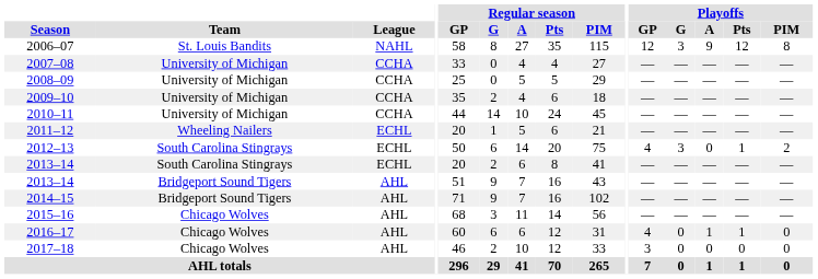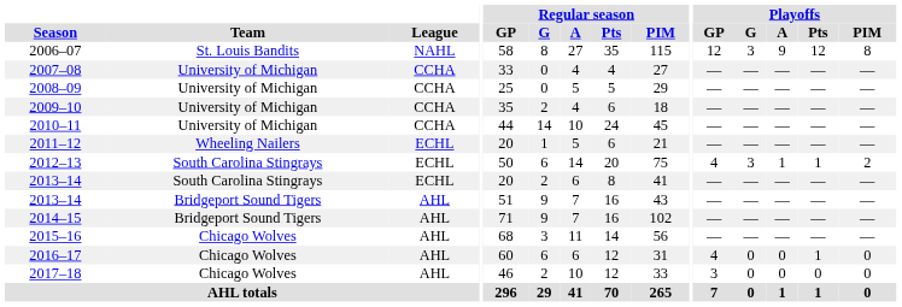 <table border="0" cellpadding="1" cellspacing="0" style="text-align:center; width:60em">
 <tr bgcolor="#e0e0e0">
 <th colspan="3"  bgcolor="#ffffff"></th>
 <th rowspan="99" bgcolor="#ffffff"></th>
 <th colspan="5"><a href='#'>Regular season</a></th>
 <th rowspan="99" bgcolor="#ffffff"></th>
 <th colspan="5"><a href='#'>Playoffs</a></th>
 </tr>
 <tr bgcolor="#e0e0e0">
 <th><a href='#'>Season</a></th>
 <th>Team</th>
 <th>League</th>
 <th>GP</th>
 <th><a href='#'>G</a></th>
 <th><a href='#'>A</a></th>
 <th><a href='#'>Pts</a></th>
 <th><a href='#'>PIM</a></th>
 <th>GP</th>
 <th>G</th>
 <th>A</th>
 <th>Pts</th>
 <th>PIM</th>
 </tr>
 <tr>
 <td>2006–07</td>
 <td><a href='#'>St. Louis Bandits</a></td>
 <td><a href='#'>NAHL</a></td>
 <td>58</td>
 <td>8</td>
 <td>27</td>
 <td>35</td>
 <td>115</td>
 <td>12</td>
 <td>3</td>
 <td>9</td>
 <td>12</td>
 <td>8</td>
 </tr>
 <tr bgcolor="#f0f0f0">
 <td><a href='#'>2007–08</a></td>
 <td><a href='#'>University of Michigan</a></td>
 <td><a href='#'>CCHA</a></td>
 <td>33</td>
 <td>0</td>
 <td>4</td>
 <td>4</td>
 <td>27</td>
 <td>—</td>
 <td>—</td>
 <td>—</td>
 <td>—</td>
 <td>—</td>
 </tr>
 <tr>
 <td><a href='#'>2008–09</a></td>
 <td>University of Michigan</td>
 <td>CCHA</td>
 <td>25</td>
 <td>0</td>
 <td>5</td>
 <td>5</td>
 <td>29</td>
 <td>—</td>
 <td>—</td>
 <td>—</td>
 <td>—</td>
 <td>—</td>
 </tr>
 <tr bgcolor="#f0f0f0">
 <td><a href='#'>2009–10</a></td>
 <td>University of Michigan</td>
 <td>CCHA</td>
 <td>35</td>
 <td>2</td>
 <td>4</td>
 <td>6</td>
 <td>18</td>
 <td>—</td>
 <td>—</td>
 <td>—</td>
 <td>—</td>
 <td>—</td>
 </tr>
 <tr>
 <td><a href='#'>2010–11</a></td>
 <td>University of Michigan</td>
 <td>CCHA</td>
 <td>44</td>
 <td>14</td>
 <td>10</td>
 <td>24</td>
 <td>45</td>
 <td>—</td>
 <td>—</td>
 <td>—</td>
 <td>—</td>
 <td>—</td>
 </tr>
 <tr bgcolor="#f0f0f0">
 <td><a href='#'>2011–12</a></td>
 <td><a href='#'>Wheeling Nailers</a></td>
 <td><a href='#'>ECHL</a></td>
 <td>20</td>
 <td>1</td>
 <td>5</td>
 <td>6</td>
 <td>21</td>
 <td>—</td>
 <td>—</td>
 <td>—</td>
 <td>—</td>
 <td>—</td>
 </tr>
 <tr>
 <td><a href='#'>2012–13</a></td>
 <td><a href='#'>South Carolina Stingrays</a></td>
 <td>ECHL</td>
 <td>50</td>
 <td>6</td>
 <td>14</td>
 <td>20</td>
 <td>75</td>
 <td>4</td>
 <td>3</td>
-<td>0</td>
+<td>1</td>
 <td>1</td>
 <td>2</td>
 </tr>
 <tr bgcolor="#f0f0f0">
 <td><a href='#'>2013–14</a></td>
 <td>South Carolina Stingrays</td>
 <td>ECHL</td>
 <td>20</td>
 <td>2</td>
 <td>6</td>
 <td>8</td>
 <td>41</td>
 <td>—</td>
 <td>—</td>
 <td>—</td>
 <td>—</td>
 <td>—</td>
 </tr>
 <tr>
 <td><a href='#'>2013–14</a></td>
 <td><a href='#'>Bridgeport Sound Tigers</a></td>
 <td><a href='#'>AHL</a></td>
 <td>51</td>
 <td>9</td>
 <td>7</td>
 <td>16</td>
 <td>43</td>
 <td>—</td>
 <td>—</td>
 <td>—</td>
 <td>—</td>
 <td>—</td>
 </tr>
 <tr bgcolor="#f0f0f0">
 <td><a href='#'>2014–15</a></td>
 <td>Bridgeport Sound Tigers</td>
 <td>AHL</td>
 <td>71</td>
 <td>9</td>
 <td>7</td>
 <td>16</td>
 <td>102</td>
 <td>—</td>
 <td>—</td>
 <td>—</td>
 <td>—</td>
 <td>—</td>
 </tr>
 <tr>
 <td><a href='#'>2015–16</a></td>
 <td><a href='#'>Chicago Wolves</a></td>
 <td>AHL</td>
 <td>68</td>
 <td>3</td>
 <td>11</td>
 <td>14</td>
 <td>56</td>
 <td>—</td>
 <td>—</td>
 <td>—</td>
 <td>—</td>
 <td>—</td>
 </tr>
 <tr bgcolor="#f0f0f0">
 <td><a href='#'>2016–17</a></td>
 <td>Chicago Wolves</td>
 <td>AHL</td>
 <td>60</td>
 <td>6</td>
 <td>6</td>
 <td>12</td>
 <td>31</td>
 <td>4</td>
 <td>0</td>
-<td>1</td>
+<td>0</td>
 <td>1</td>
 <td>0</td>
 </tr>
 <tr>
 <td><a href='#'>2017–18</a></td>
 <td>Chicago Wolves</td>
 <td>AHL</td>
 <td>46</td>
 <td>2</td>
 <td>10</td>
 <td>12</td>
 <td>33</td>
 <td>3</td>
 <td>0</td>
 <td>0</td>
 <td>0</td>
 <td>0</td>
 </tr>
 <tr bgcolor="#e0e0e0">
 <th colspan="3">AHL totals</th>
 <th>296</th>
 <th>29</th>
 <th>41</th>
 <th>70</th>
 <th>265</th>
 <th>7</th>
 <th>0</th>
 <th>1</th>
 <th>1</th>
 <th>0</th>
 </tr>
 </table>
